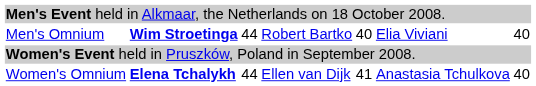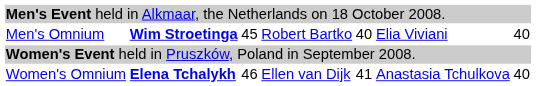 <table>
 <tr bgcolor="#cccccc">
 <td colspan=7><strong>Men's Event</strong> held in <a href='#'>Alkmaar</a>, the Netherlands on 18 October 2008.</td>
 </tr>
 <tr>
 <td><a href='#'>Men's Omnium</a><br></td>
 <td><strong><a href='#'>Wim Stroetinga</a></strong><br><small></small></td>
-<td>44</td>
+<td>45</td>
 <td><a href='#'>Robert Bartko</a><br><small></small></td>
 <td>40</td>
 <td><a href='#'>Elia Viviani</a><br><small></small></td>
 <td>40</td>
 </tr>
 <tr bgcolor="#cccccc">
 <td colspan=7><strong>Women's Event</strong> held in <a href='#'>Pruszków</a>, Poland in September 2008.</td>
 </tr>
 <tr>
 <td><a href='#'>Women's Omnium</a><br></td>
 <td><strong><a href='#'>Elena Tchalykh</a></strong><br><small></small></td>
-<td>44</td>
+<td>46</td>
 <td><a href='#'>Ellen van Dijk</a><br><small></small></td>
 <td>41</td>
 <td><a href='#'>Anastasia Tchulkova</a><br><small></small></td>
 <td>40</td>
 </tr>
 </table>
